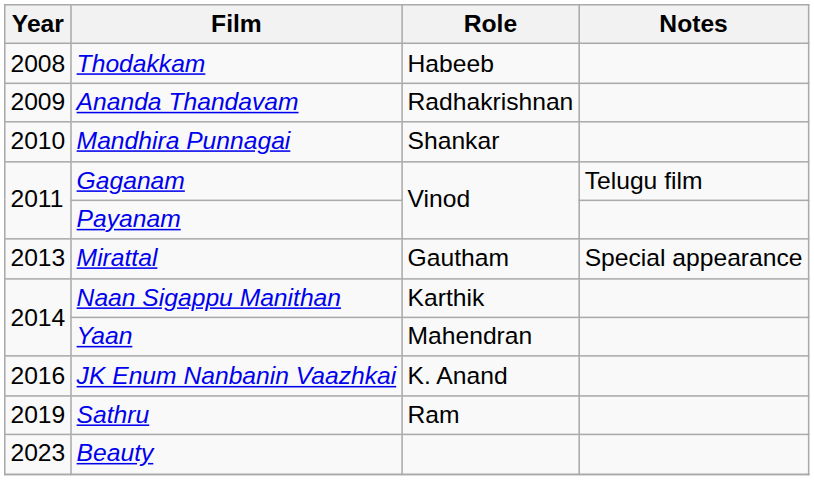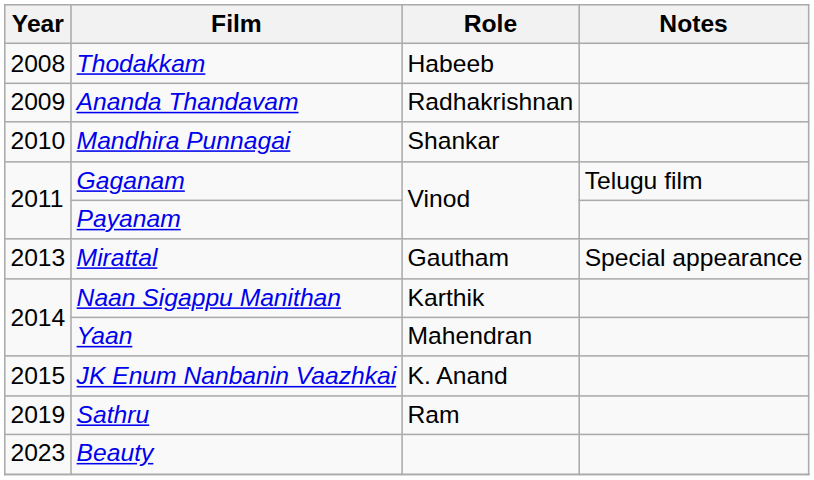 <table class="wikitable sortable">
 <tr>
 <th>Year</th>
 <th>Film</th>
 <th>Role</th>
 <th>Notes</th>
 </tr>
 <tr>
 <td>2008</td>
 <td><em><a href='#'>Thodakkam</a></em></td>
 <td>Habeeb</td>
 <td></td>
 </tr>
 <tr>
 <td>2009</td>
 <td><em><a href='#'>Ananda Thandavam</a></em></td>
 <td>Radhakrishnan</td>
 <td></td>
 </tr>
 <tr>
 <td>2010</td>
 <td><em><a href='#'>Mandhira Punnagai</a></em></td>
 <td>Shankar</td>
 <td></td>
 </tr>
 <tr>
 <td rowspan="2">2011</td>
 <td><em><a href='#'>Gaganam</a></em></td>
 <td rowspan="2">Vinod</td>
 <td>Telugu film</td>
 </tr>
 <tr>
 <td><em><a href='#'>Payanam</a></em></td>
 <td></td>
 </tr>
 <tr>
 <td>2013</td>
 <td><em><a href='#'>Mirattal</a></em></td>
 <td>Gautham</td>
 <td>Special appearance</td>
 </tr>
 <tr>
 <td rowspan="2">2014</td>
 <td><em><a href='#'>Naan Sigappu Manithan</a></em></td>
 <td>Karthik</td>
 <td></td>
 </tr>
 <tr>
 <td><em><a href='#'>Yaan</a></em></td>
 <td>Mahendran</td>
 <td></td>
 </tr>
 <tr>
-<td>2016</td>
+<td>2015</td>
 <td><em><a href='#'>JK Enum Nanbanin Vaazhkai</a></em></td>
 <td>K. Anand</td>
 <td></td>
 </tr>
 <tr>
 <td>2019</td>
 <td><em><a href='#'>Sathru</a></em></td>
 <td>Ram</td>
 <td></td>
 </tr>
 <tr>
 <td>2023</td>
 <td><em><a href='#'>Beauty</a></em></td>
 <td></td>
 <td></td>
 </tr>
 <tr>
 </tr>
 </table>
